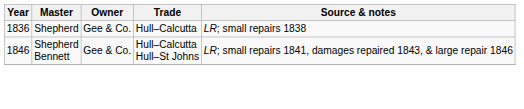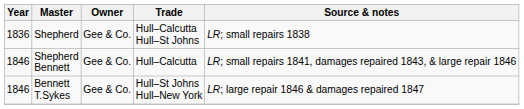 <table class=" wikitable">
 <tr>
 <th>Year</th>
 <th>Master</th>
 <th>Owner</th>
 <th>Trade</th>
 <th>Source & notes</th>
 </tr>
 <tr>
 <td>1836</td>
 <td>Shepherd</td>
 <td>Gee & Co.</td>
-<td>Hull–Calcutta</td>
+<td>Hull–Calcutta<br>Hull–St Johns</td>
 <td><em>LR</em>; small repairs 1838</td>
 </tr>
 <tr>
 <td>1846</td>
 <td>Shepherd<br>Bennett</td>
 <td>Gee & Co.</td>
-<td>Hull–Calcutta<br>Hull–St Johns</td>
+<td>Hull–Calcutta</td>
 <td><em>LR</em>; small repairs 1841, damages repaired 1843, & large repair 1846</td>
+</tr>
+<tr>
+<td>1846</td>
+<td>Bennett<br>T.Sykes</td>
+<td>Gee & Co.</td>
+<td>Hull–St Johns<br>Hull–New York</td>
+<td><em>LR</em>; large repair 1846 & damages repaired 1847</td>
 </tr>
 <tr>
 </tr>
 </table>
